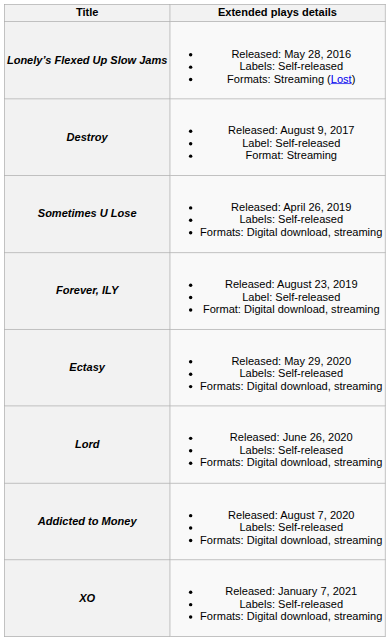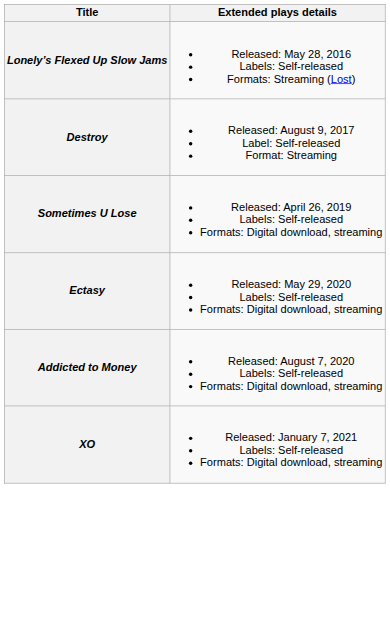 <table class="wikitable plainrowheaders" style="text-align:center;">
 <tr>
 <th scope="col">Title</th>
 <th scope="col">Extended plays details</th>
 </tr>
 <tr>
 <th scope="row"><em>Lonely’s Flexed Up Slow Jams</em></th>
 <td><br><ul><li>Released: May 28, 2016</li><li>Labels: Self-released</li><li>Formats: Streaming (<a href='#'>Lost</a>)</li></ul></td>
 </tr>
 <tr>
 <th scope="row"><em>Destroy</em></th>
 <td><br><ul><li>Released: August 9, 2017</li><li>Label: Self-released</li><li>Format: Streaming</li></ul></td>
 </tr>
 <tr>
 <th scope="row"><em>Sometimes U Lose</em></th>
 <td><br><ul><li>Released: April 26, 2019</li><li>Labels: Self-released</li><li>Formats: Digital download, streaming</li></ul></td>
 </tr>
 <tr>
-<th scope="row"><em>Forever, ILY</em></th>
-<td><br><ul><li>Released: August 23, 2019</li><li>Label: Self-released</li><li>Format: Digital download, streaming</li></ul></td>
-</tr>
-<tr>
 <th scope="row"><em>Ectasy</em></th>
 <td><br><ul><li>Released: May 29, 2020</li><li>Labels: Self-released</li><li>Formats: Digital download, streaming</li></ul></td>
-</tr>
-<tr>
-<th scope="row"><em>Lord</em></th>
-<td><br><ul><li>Released: June 26, 2020</li><li>Labels: Self-released</li><li>Formats: Digital download, streaming</li></ul></td>
 </tr>
 <tr>
 <th scope="row"><em>Addicted to Money</em></th>
 <td><br><ul><li>Released: August 7, 2020</li><li>Labels: Self-released</li><li>Formats: Digital download, streaming</li></ul></td>
 </tr>
 <tr>
 <th scope="row"><em>XO</em></th>
 <td><br><ul><li>Released: January 7, 2021</li><li>Labels: Self-released</li><li>Formats: Digital download, streaming</li></ul></td>
 </tr>
 </table>
